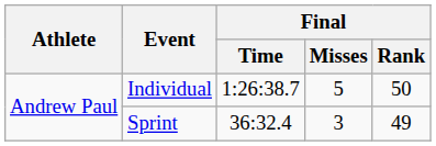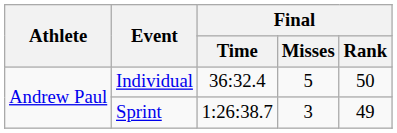 <table class="wikitable" style="font-size:90%">
 <tr>
 <th rowspan="2">Athlete</th>
 <th rowspan="2">Event</th>
 <th colspan="3">Final</th>
 </tr>
 <tr>
 <th>Time</th>
 <th>Misses</th>
 <th>Rank</th>
 </tr>
 <tr align="center">
 <td align="left" rowspan=2><a href='#'>Andrew Paul</a></td>
 <td align="left"><a href='#'>Individual</a></td>
-<td>1:26:38.7</td>
+<td>36:32.4</td>
 <td>5</td>
 <td>50</td>
 </tr>
 <tr align="center">
 <td align="left"><a href='#'>Sprint</a></td>
-<td>36:32.4</td>
+<td>1:26:38.7</td>
 <td>3</td>
 <td>49</td>
 </tr>
 </table>
